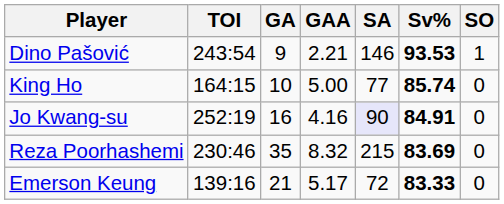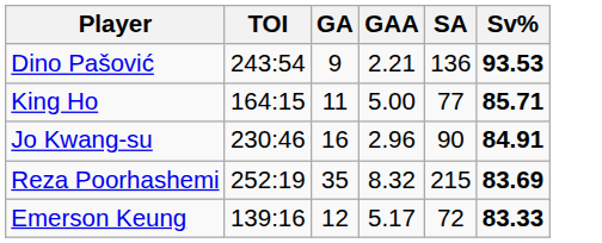 <table class="wikitable sortable" style="text-align:center;">
 <tr>
 <th>Player</th>
 <th>TOI</th>
 <th>GA</th>
 <th>GAA</th>
 <th>SA</th>
 <th>Sv%</th>
-<th>SO</th>
 </tr>
 <tr>
 <td style="text-align:left;"> <a href='#'>Dino Pašović</a></td>
 <td>243:54</td>
 <td>9</td>
 <td>2.21</td>
-<td>146</td>
+<td>136</td>
 <td><strong>93.53</strong></td>
-<td>1</td>
 </tr>
 <tr>
 <td style="text-align:left;"> <a href='#'>King Ho</a></td>
 <td>164:15</td>
-<td>10</td>
+<td>11</td>
 <td>5.00</td>
 <td>77</td>
-<td><strong>85.74</strong></td>
-<td>0</td>
+<td><strong>85.71</strong></td>
 </tr>
 <tr>
 <td style="text-align:left;"> <a href='#'>Jo Kwang-su</a></td>
-<td>252:19</td>
+<td>230:46</td>
 <td>16</td>
-<td>4.16</td>
-<td style="background: lavender;">90</td>
+<td>2.96</td>
+<td>90</td>
 <td><strong>84.91</strong></td>
-<td>0</td>
 </tr>
 <tr>
 <td style="text-align:left;"> <a href='#'>Reza Poorhashemi</a></td>
-<td>230:46</td>
+<td>252:19</td>
 <td>35</td>
 <td>8.32</td>
 <td>215</td>
 <td><strong>83.69</strong></td>
-<td>0</td>
 </tr>
 <tr>
 <td style="text-align:left;"> <a href='#'>Emerson Keung</a></td>
 <td>139:16</td>
-<td>21</td>
+<td>12</td>
 <td>5.17</td>
 <td>72</td>
 <td><strong>83.33</strong></td>
-<td>0</td>
 </tr>
 </table>
